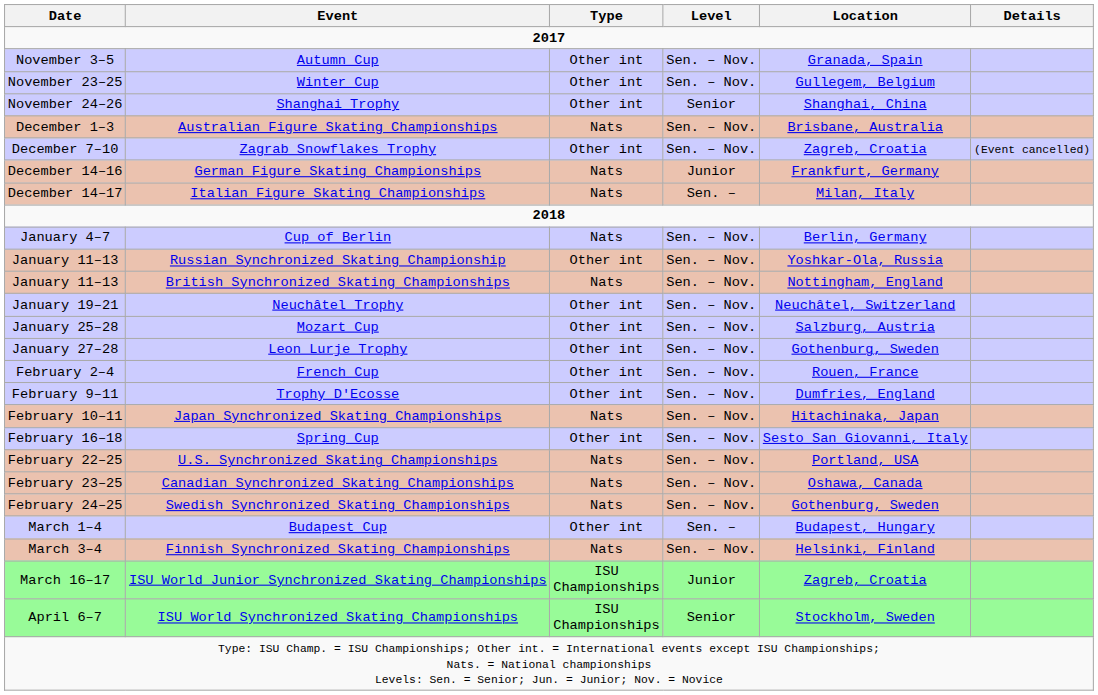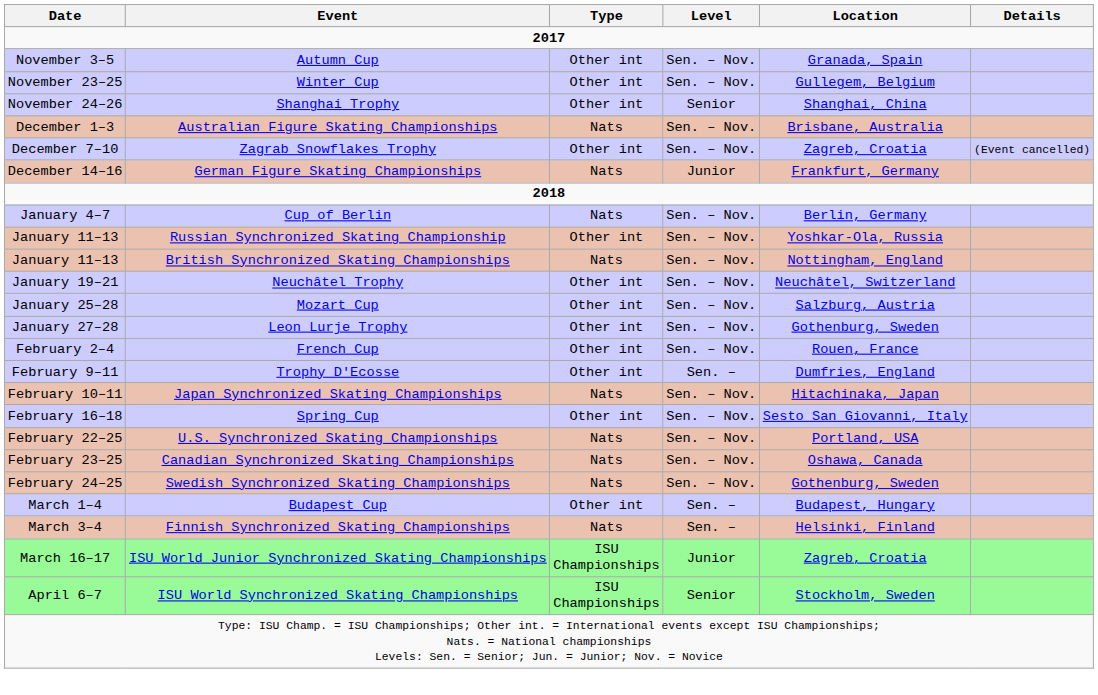 <table class="wikitable" style="text-align:center">
 <tr>
 <th>Date</th>
 <th>Event</th>
 <th>Type</th>
 <th>Level</th>
 <th>Location</th>
 <th>Details</th>
 </tr>
 <tr>
 <td colspan="6" align="center"><strong>2017</strong></td>
 </tr>
 <tr bgcolor="CCCCFF">
 <td>November 3–5</td>
 <td align="center"><a href='#'>Autumn Cup</a></td>
 <td>Other int</td>
 <td>Sen. – Nov.</td>
 <td><a href='#'>Granada, Spain</a></td>
 <td></td>
 </tr>
 <tr bgcolor="#CCCCFF">
 <td>November 23–25</td>
 <td><a href='#'>Winter Cup</a></td>
 <td>Other int</td>
 <td>Sen. – Nov.</td>
 <td><a href='#'>Gullegem, Belgium</a></td>
 <td></td>
 </tr>
 <tr bgcolor="#CCCCFF">
 <td>November 24–26</td>
 <td><a href='#'>Shanghai Trophy</a></td>
 <td>Other int</td>
 <td>Senior</td>
 <td><a href='#'>Shanghai, China</a></td>
 <td></td>
 </tr>
 <tr bgcolor="#EBC2AF">
 <td>December 1–3</td>
 <td><a href='#'>Australian Figure Skating Championships</a></td>
 <td>Nats</td>
 <td>Sen. – Nov.</td>
 <td><a href='#'>Brisbane, Australia</a></td>
 <td></td>
 </tr>
 <tr bgcolor="#CCCCFF">
 <td>December 7–10</td>
 <td><a href='#'>Zagrab Snowflakes Trophy</a></td>
 <td>Other int</td>
 <td>Sen. – Nov.</td>
 <td><a href='#'>Zagreb, Croatia</a></td>
 <td><small>(Event cancelled)</small></td>
 </tr>
 <tr bgcolor="#EBC2AF">
 <td>December 14–16</td>
 <td><a href='#'>German Figure Skating Championships</a></td>
 <td>Nats</td>
 <td>Junior</td>
 <td><a href='#'>Frankfurt, Germany</a></td>
-<td></td>
-</tr>
-<tr bgcolor="#EBC2AF">
-<td>December 14–17</td>
-<td><a href='#'>Italian Figure Skating Championships</a></td>
-<td>Nats</td>
-<td>Sen. –</td>
-<td><a href='#'>Milan, Italy</a></td>
 <td></td>
 </tr>
 <tr>
 <td colspan="6" align="center"><strong>2018</strong></td>
 </tr>
 <tr bgcolor="CCCCFF">
 <td>January 4–7</td>
 <td align="center"><a href='#'>Cup of Berlin</a></td>
 <td>Nats</td>
 <td>Sen. – Nov.</td>
 <td><a href='#'>Berlin, Germany</a></td>
 <td></td>
 </tr>
 <tr bgcolor="#EBC2AF">
 <td>January 11–13</td>
 <td><a href='#'>Russian Synchronized Skating Championship</a></td>
 <td>Other int</td>
 <td>Sen. – Nov.</td>
 <td><a href='#'>Yoshkar-Ola, Russia</a></td>
 <td></td>
 </tr>
 <tr bgcolor="#EBC2AF">
 <td>January 11–13</td>
 <td><a href='#'>British Synchronized Skating Championships</a></td>
 <td>Nats</td>
 <td>Sen. – Nov.</td>
 <td><a href='#'>Nottingham, England</a></td>
 <td></td>
 </tr>
 <tr bgcolor="#CCCCFF">
 <td>January 19–21</td>
 <td><a href='#'>Neuchâtel Trophy</a></td>
 <td>Other int</td>
 <td>Sen. – Nov.</td>
 <td><a href='#'>Neuchâtel, Switzerland</a></td>
 <td></td>
 </tr>
 <tr bgcolor="CCCCFF">
 <td>January 25–28</td>
 <td align="center"><a href='#'>Mozart Cup</a></td>
 <td>Other int</td>
 <td>Sen. – Nov.</td>
 <td><a href='#'>Salzburg, Austria</a></td>
 <td></td>
 </tr>
 <tr bgcolor="CCCCFF">
 <td>January 27–28</td>
 <td align="center"><a href='#'>Leon Lurje Trophy</a></td>
 <td>Other int</td>
 <td>Sen. – Nov.</td>
 <td><a href='#'>Gothenburg, Sweden</a></td>
 <td></td>
 </tr>
 <tr bgcolor="CCCCFF">
 <td>February 2–4</td>
 <td align="center"><a href='#'>French Cup</a></td>
 <td>Other int</td>
 <td>Sen. – Nov.</td>
 <td><a href='#'>Rouen, France</a></td>
 <td></td>
 </tr>
 <tr bgcolor="CCCCFF">
 <td>February 9–11</td>
 <td align="center"><a href='#'>Trophy D'Ecosse</a></td>
 <td>Other int</td>
-<td>Sen. – Nov.</td>
+<td>Sen. –</td>
 <td><a href='#'>Dumfries, England</a></td>
 <td></td>
 </tr>
 <tr bgcolor="#EBC2AF">
 <td>February 10–11</td>
 <td><a href='#'>Japan Synchronized Skating Championships</a></td>
 <td>Nats</td>
 <td>Sen. – Nov.</td>
 <td><a href='#'>Hitachinaka, Japan</a></td>
 <td></td>
 </tr>
 <tr bgcolor="CCCCFF">
 <td>February 16–18</td>
 <td align="center"><a href='#'>Spring Cup</a></td>
 <td>Other int</td>
 <td>Sen. – Nov.</td>
 <td><a href='#'>Sesto San Giovanni, Italy</a></td>
 <td></td>
 </tr>
 <tr bgcolor="#EBC2AF">
 <td>February 22–25</td>
 <td><a href='#'>U.S. Synchronized Skating Championships</a></td>
 <td>Nats</td>
 <td>Sen. – Nov.</td>
 <td><a href='#'>Portland, USA</a></td>
 <td></td>
 </tr>
 <tr bgcolor="#EBC2AF">
 <td>February 23–25</td>
 <td><a href='#'>Canadian Synchronized Skating Championships</a></td>
 <td>Nats</td>
 <td>Sen. – Nov.</td>
 <td><a href='#'>Oshawa, Canada</a></td>
 <td></td>
 </tr>
 <tr bgcolor="#EBC2AF">
 <td>February 24–25</td>
 <td><a href='#'>Swedish Synchronized Skating Championships</a></td>
 <td>Nats</td>
 <td>Sen. – Nov.</td>
 <td><a href='#'>Gothenburg, Sweden</a></td>
 <td></td>
 </tr>
 <tr bgcolor="#CCCCFF">
 <td>March 1–4</td>
 <td><a href='#'>Budapest Cup</a></td>
 <td>Other int</td>
 <td>Sen. –</td>
 <td><a href='#'>Budapest, Hungary</a></td>
 <td></td>
 </tr>
 <tr bgcolor="#EBC2AF">
 <td>March 3–4</td>
 <td><a href='#'>Finnish Synchronized Skating Championships</a></td>
 <td>Nats</td>
-<td>Sen. – Nov.</td>
+<td>Sen. –</td>
 <td><a href='#'>Helsinki, Finland</a></td>
 <td></td>
 </tr>
 <tr bgcolor="98FB98">
 <td>March 16–17</td>
 <td align="center"><a href='#'>ISU World Junior Synchronized Skating Championships</a></td>
 <td>ISU<br>Championships</td>
 <td>Junior</td>
 <td><a href='#'>Zagreb, Croatia</a></td>
 <td></td>
 </tr>
 <tr bgcolor="98FB98">
 <td>April 6–7</td>
 <td><a href='#'>ISU World Synchronized Skating Championships</a></td>
 <td>ISU<br>Championships</td>
 <td>Senior</td>
 <td><a href='#'>Stockholm, Sweden</a></td>
 <td></td>
 </tr>
 <tr>
 <td colspan="6" align="center"><small>Type: ISU Champ. = ISU Championships; Other int. = International events except ISU Championships; <br> Nats. = National championships</small><small><br> Levels: Sen. = Senior; Jun. = Junior; Nov. = Novice</small></td>
 </tr>
 </table>
